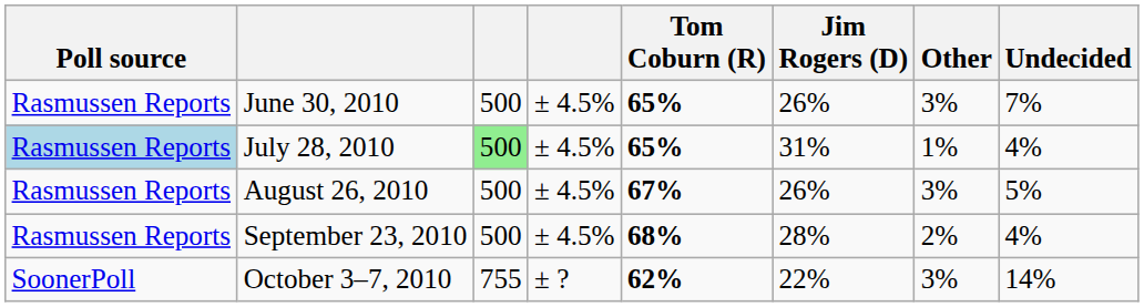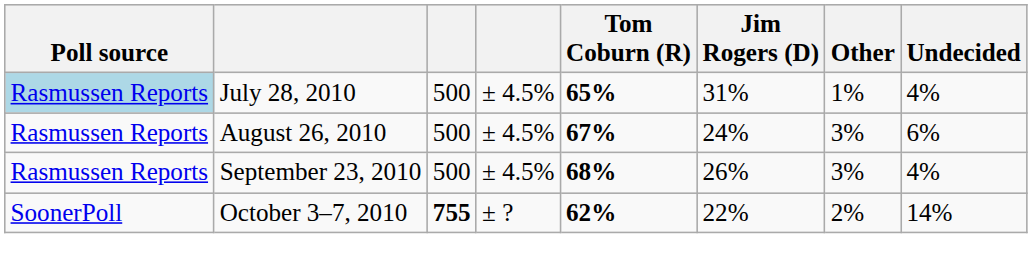 <table class="wikitable">
 <tr valign= bottom>
 <th>Poll source</th>
 <th></th>
 <th></th>
 <th></th>
 <th>Tom<br>Coburn (R)</th>
 <th>Jim<br>Rogers (D)</th>
 <th>Other</th>
 <th>Undecided</th>
 </tr>
 <tr>
-<td><a href='#'>Rasmussen Reports</a></td>
-<td>June 30, 2010</td>
-<td>500</td>
-<td>± 4.5%</td>
-<td><strong>65%</strong></td>
-<td>26%</td>
-<td>3%</td>
-<td>7%</td>
-</tr>
-<tr>
 <td style="background: lightblue;"><a href='#'>Rasmussen Reports</a></td>
 <td>July 28, 2010</td>
-<td style="background: lightgreen;">500</td>
+<td>500</td>
 <td>± 4.5%</td>
 <td><strong>65%</strong></td>
 <td>31%</td>
 <td>1%</td>
 <td>4%</td>
 </tr>
 <tr>
 <td><a href='#'>Rasmussen Reports</a></td>
 <td>August 26, 2010</td>
 <td>500</td>
 <td>± 4.5%</td>
 <td><strong>67%</strong></td>
-<td>26%</td>
+<td>24%</td>
 <td>3%</td>
-<td>5%</td>
+<td>6%</td>
 </tr>
 <tr>
 <td><a href='#'>Rasmussen Reports</a></td>
 <td>September 23, 2010</td>
 <td>500</td>
 <td>± 4.5%</td>
 <td><strong>68%</strong></td>
-<td>28%</td>
-<td>2%</td>
+<td>26%</td>
+<td>3%</td>
 <td>4%</td>
 </tr>
 <tr>
 <td><a href='#'>SoonerPoll</a></td>
 <td>October 3–7, 2010</td>
-<td>755</td>
+<td><strong>755</strong></td>
 <td>± ?</td>
 <td><strong>62%</strong></td>
 <td>22%</td>
-<td>3%</td>
+<td>2%</td>
 <td>14%</td>
 </tr>
 </table>
